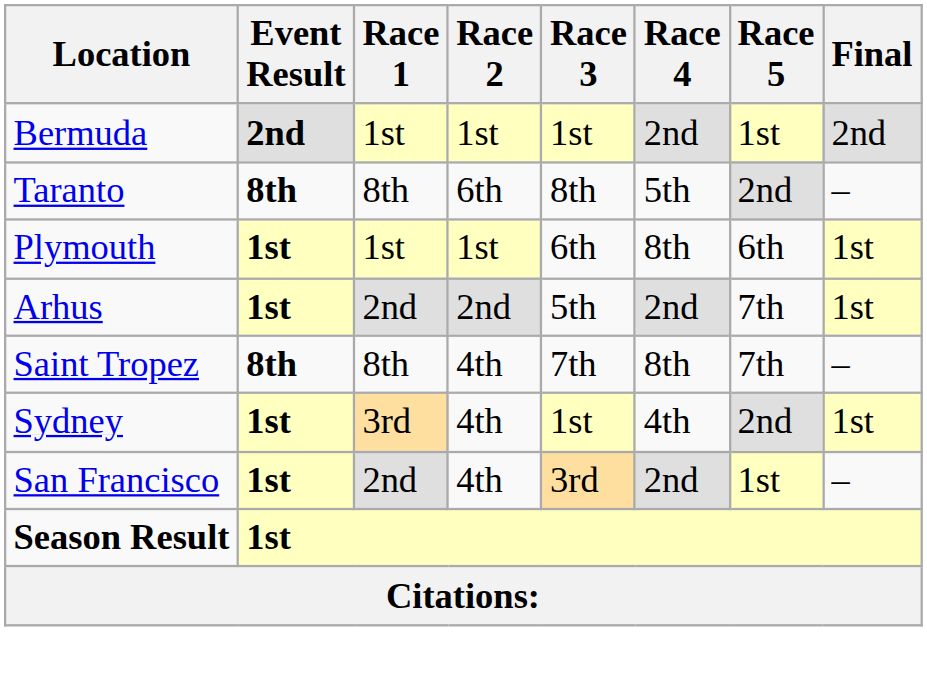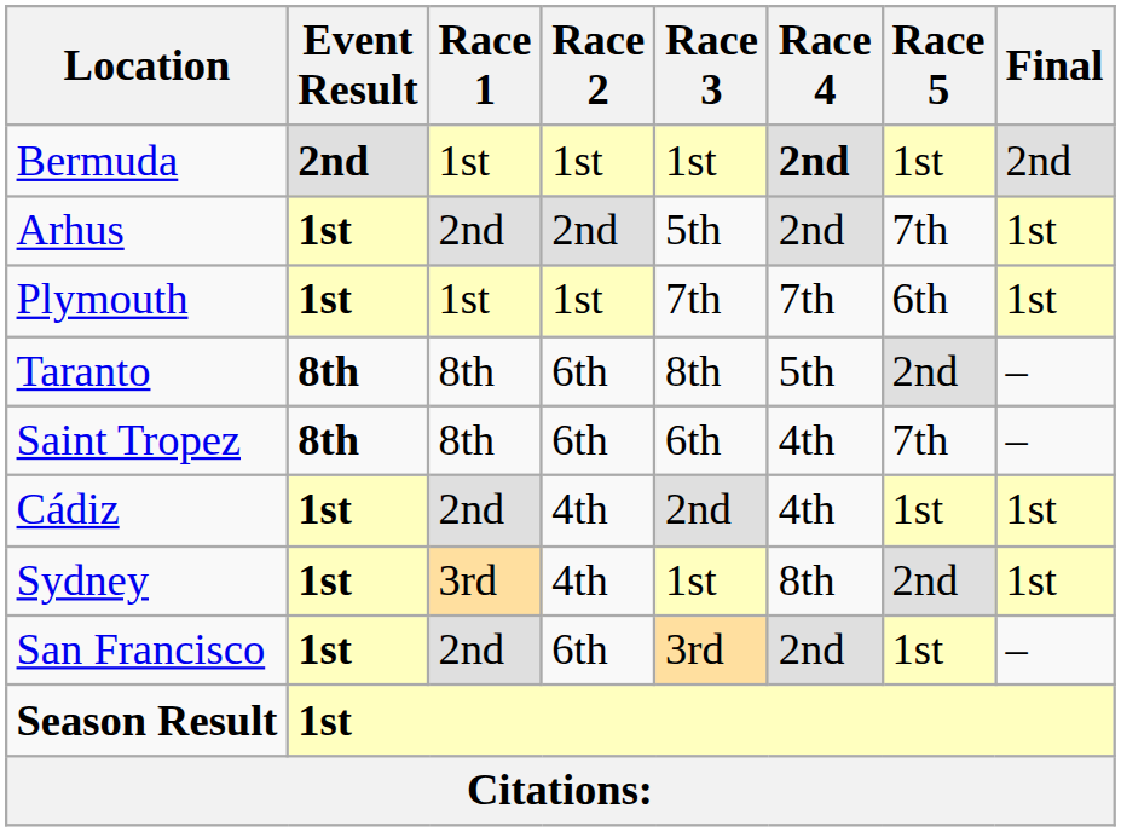 <table class="wikitable">
 <tr>
 <th>Location</th>
 <th>Event<br>Result</th>
 <th>Race<br>1</th>
 <th>Race<br>2</th>
 <th>Race<br>3</th>
 <th>Race<br>4</th>
 <th>Race<br>5</th>
 <th>Final</th>
 </tr>
 <tr>
 <td> <a href='#'>Bermuda</a></td>
 <td style="background:#DFDFDF;"><strong>2nd</strong></td>
 <td style="background:#FFFFBF;">1st</td>
 <td style="background:#FFFFBF;">1st</td>
 <td style="background:#FFFFBF;">1st</td>
-<td style="background:#DFDFDF;">2nd</td>
+<td style="background:#DFDFDF;"><strong>2nd</strong></td>
 <td style="background:#FFFFBF;">1st</td>
 <td style="background:#DFDFDF;">2nd</td>
+</tr>
+<tr>
+<td> <a href='#'>Arhus</a></td>
+<td style="background:#FFFFBF;"><strong>1st</strong></td>
+<td style="background:#DFDFDF;">2nd</td>
+<td style="background:#DFDFDF;">2nd</td>
+<td>5th</td>
+<td style="background:#DFDFDF;">2nd</td>
+<td>7th</td>
+<td style="background:#FFFFBF;">1st</td>
+</tr>
+<tr>
+<td> <a href='#'>Plymouth</a></td>
+<td style="background:#FFFFBF;"><strong>1st</strong></td>
+<td style="background:#FFFFBF;">1st</td>
+<td style="background:#FFFFBF;">1st</td>
+<td>7th</td>
+<td>7th</td>
+<td>6th</td>
+<td style="background:#FFFFBF;">1st</td>
 </tr>
 <tr>
 <td> <a href='#'>Taranto</a></td>
 <td><strong>8th</strong></td>
 <td>8th</td>
 <td>6th</td>
 <td>8th</td>
 <td>5th</td>
 <td style="background:#DFDFDF;">2nd</td>
 <td>–</td>
 </tr>
 <tr>
-<td> <a href='#'>Plymouth</a></td>
-<td style="background:#FFFFBF;"><strong>1st</strong></td>
-<td style="background:#FFFFBF;">1st</td>
-<td style="background:#FFFFBF;">1st</td>
-<td>6th</td>
-<td>8th</td>
-<td>6th</td>
-<td style="background:#FFFFBF;">1st</td>
-</tr>
-<tr>
-<td> <a href='#'>Arhus</a></td>
-<td style="background:#FFFFBF;"><strong>1st</strong></td>
-<td style="background:#DFDFDF;">2nd</td>
-<td style="background:#DFDFDF;">2nd</td>
-<td>5th</td>
-<td style="background:#DFDFDF;">2nd</td>
-<td>7th</td>
-<td style="background:#FFFFBF;">1st</td>
-</tr>
-<tr>
 <td> <a href='#'>Saint Tropez</a></td>
 <td><strong>8th</strong></td>
 <td>8th</td>
+<td>6th</td>
+<td>6th</td>
 <td>4th</td>
 <td>7th</td>
-<td>8th</td>
-<td>7th</td>
 <td>–</td>
+</tr>
+<tr>
+<td> <a href='#'>Cádiz</a></td>
+<td style="background:#FFFFBF;"><strong>1st</strong></td>
+<td style="background:#DFDFDF;">2nd</td>
+<td>4th</td>
+<td style="background:#DFDFDF;">2nd</td>
+<td>4th</td>
+<td style="background:#FFFFBF;">1st</td>
+<td style="background:#FFFFBF;">1st</td>
 </tr>
 <tr>
 <td> <a href='#'>Sydney</a></td>
 <td style="background:#FFFFBF;"><strong>1st</strong></td>
 <td style="background:#FFDF9F;">3rd</td>
 <td>4th</td>
 <td style="background:#FFFFBF;">1st</td>
-<td>4th</td>
+<td>8th</td>
 <td style="background:#DFDFDF;">2nd</td>
 <td style="background:#FFFFBF;">1st</td>
 </tr>
 <tr>
 <td> <a href='#'>San Francisco</a></td>
 <td style="background:#FFFFBF;"><strong>1st</strong></td>
 <td style="background:#DFDFDF;">2nd</td>
-<td>4th</td>
+<td>6th</td>
 <td style="background:#FFDF9F;">3rd</td>
 <td style="background:#DFDFDF;">2nd</td>
 <td style="background:#FFFFBF;">1st</td>
 <td>–</td>
 </tr>
 <tr>
 <td><strong>Season Result</strong></td>
 <td colspan="7" style="background:#FFFFBF;"><strong>1st</strong></td>
 </tr>
 <tr>
 <th colspan="8">Citations:</th>
 </tr>
 </table>
